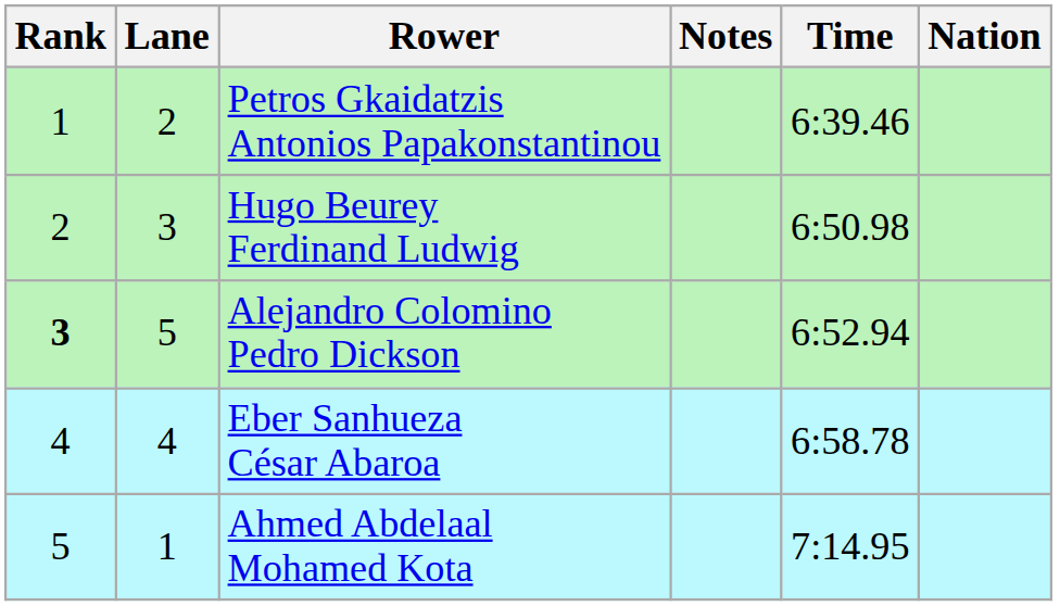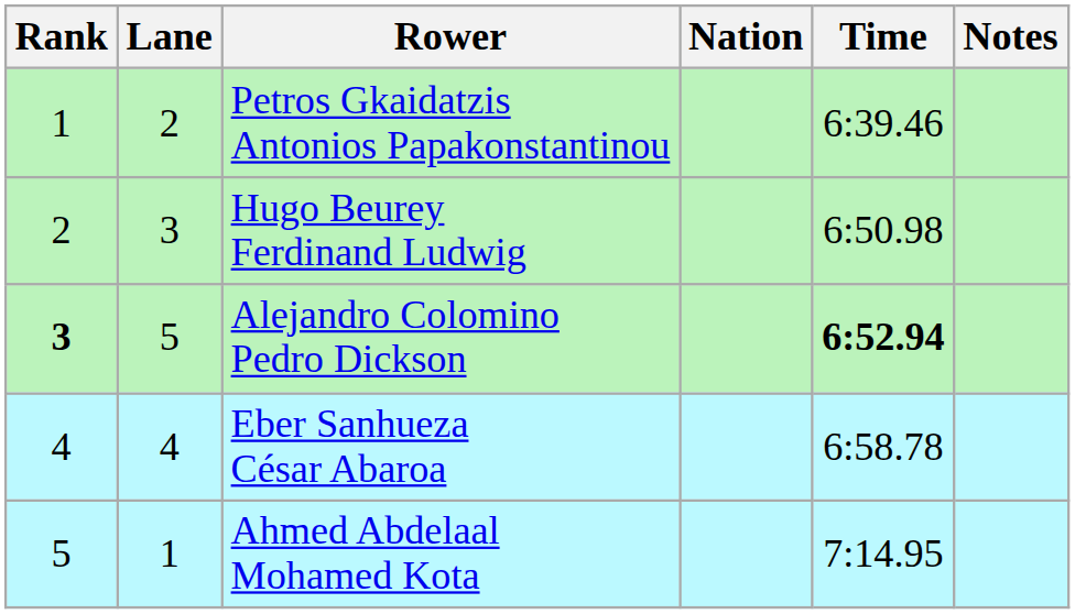 <table class="wikitable sortable" style="text-align:center">
 <tr>
 <th>Rank</th>
 <th>Lane</th>
 <th>Rower</th>
+<th>Nation</th>
+<th>Time</th>
 <th>Notes</th>
-<th>Time</th>
-<th>Nation</th>
 </tr>
 <tr bgcolor=bbf3bb>
 <td>1</td>
 <td>2</td>
 <td align=left><a href='#'>Petros Gkaidatzis</a><br><a href='#'>Antonios Papakonstantinou</a></td>
+<td align=left></td>
+<td>6:39.46</td>
 <td></td>
-<td>6:39.46</td>
-<td align=left></td>
 </tr>
 <tr bgcolor=bbf3bb>
 <td>2</td>
 <td>3</td>
 <td align=left><a href='#'>Hugo Beurey</a><br><a href='#'>Ferdinand Ludwig</a></td>
+<td align=left></td>
+<td>6:50.98</td>
 <td></td>
-<td>6:50.98</td>
-<td align=left></td>
 </tr>
 <tr bgcolor=bbf3bb>
 <td><strong>3</strong></td>
 <td>5</td>
 <td align=left><a href='#'>Alejandro Colomino</a><br><a href='#'>Pedro Dickson</a></td>
+<td align=left></td>
+<td><strong>6:52.94</strong></td>
 <td></td>
-<td>6:52.94</td>
-<td align=left></td>
 </tr>
 <tr bgcolor=bbf9ff>
 <td>4</td>
 <td>4</td>
 <td align=left><a href='#'>Eber Sanhueza</a><br><a href='#'>César Abaroa</a></td>
+<td align=left></td>
+<td>6:58.78</td>
 <td></td>
-<td>6:58.78</td>
-<td align=left></td>
 </tr>
 <tr bgcolor=bbf9ff>
 <td>5</td>
 <td>1</td>
 <td align=left><a href='#'>Ahmed Abdelaal</a><br><a href='#'>Mohamed Kota</a></td>
+<td align=left></td>
+<td>7:14.95</td>
 <td></td>
-<td>7:14.95</td>
-<td align=left></td>
 </tr>
 </table>
